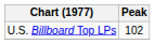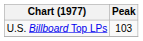 <table class="wikitable">
 <tr>
 <th>Chart (1977)</th>
 <th>Peak<br></th>
 </tr>
 <tr>
 <td>U.S. <a href='#'><em>Billboard</em> Top LPs</a></td>
-<td align="center">102</td>
+<td align="center">103</td>
 </tr>
 <tr>
 </tr>
 </table>
